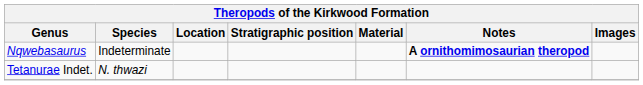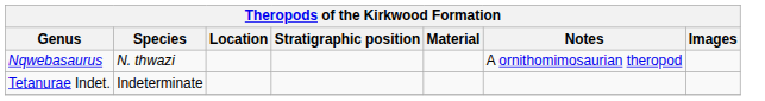 <table class="wikitable" align="center">
 <tr>
 <th colspan="7" align="center"><a href='#'>Theropods</a> of the Kirkwood Formation</th>
 </tr>
 <tr>
 <th>Genus</th>
 <th>Species</th>
 <th>Location</th>
 <th>Stratigraphic position</th>
 <th>Material</th>
 <th>Notes</th>
 <th>Images</th>
 </tr>
 <tr>
 <td><em><a href='#'>Nqwebasaurus</a></em></td>
-<td>Indeterminate</td>
+<td><em>N. thwazi</em></td>
 <td></td>
 <td></td>
 <td></td>
-<td><strong>A <a href='#'>ornithomimosaurian</a> <a href='#'>theropod</a></strong></td>
+<td>A <a href='#'>ornithomimosaurian</a> <a href='#'>theropod</a></td>
 <td></td>
 </tr>
 <tr>
 <td><a href='#'>Tetanurae</a> Indet.</td>
-<td><em>N. thwazi</em></td>
+<td>Indeterminate</td>
 <td></td>
 <td></td>
 <td></td>
 <td></td>
 <td></td>
 </tr>
 <tr>
 </tr>
 </table>
